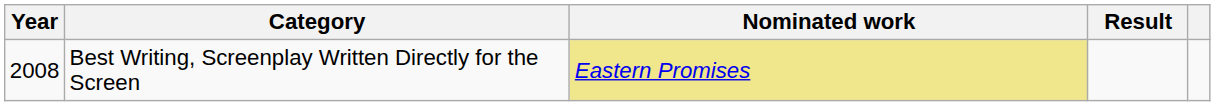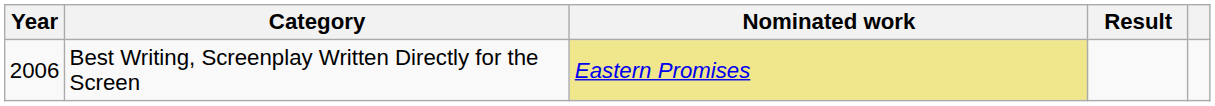 <table class="wikitable sortable">
 <tr>
 <th scope="col" style="width:1em;">Year</th>
 <th scope="col" style="width:39em;">Category</th>
 <th scope="col" style="width:40em;">Nominated work</th>
 <th scope="col" style="width:5em;">Result</th>
 <th scope="col" style="width:1em;"class="unsortable"></th>
 </tr>
 <tr>
-<td>2008</td>
+<td>2006</td>
 <td>Best Writing, Screenplay Written Directly for the Screen</td>
 <td style="background: khaki;"><em><a href='#'>Eastern Promises</a></em></td>
 <td></td>
 <td></td>
 </tr>
 </table>
